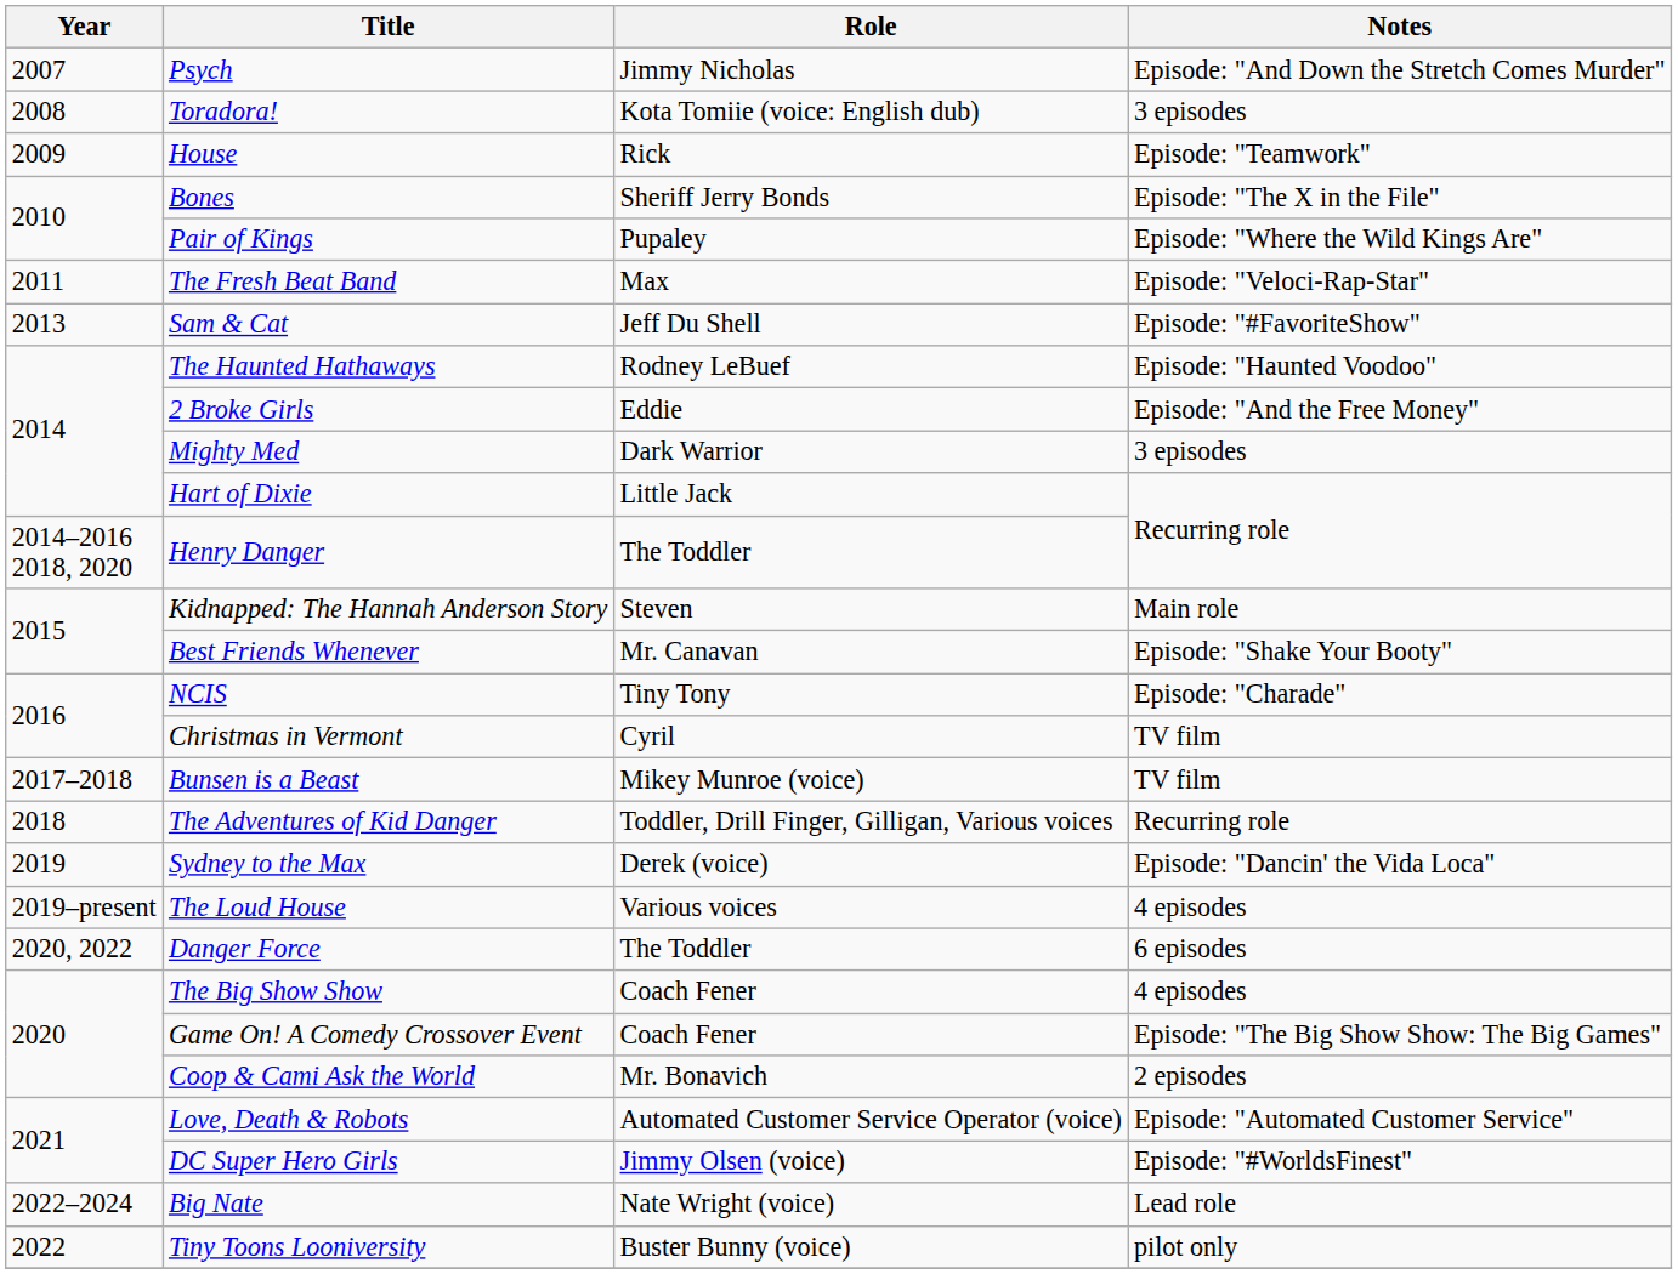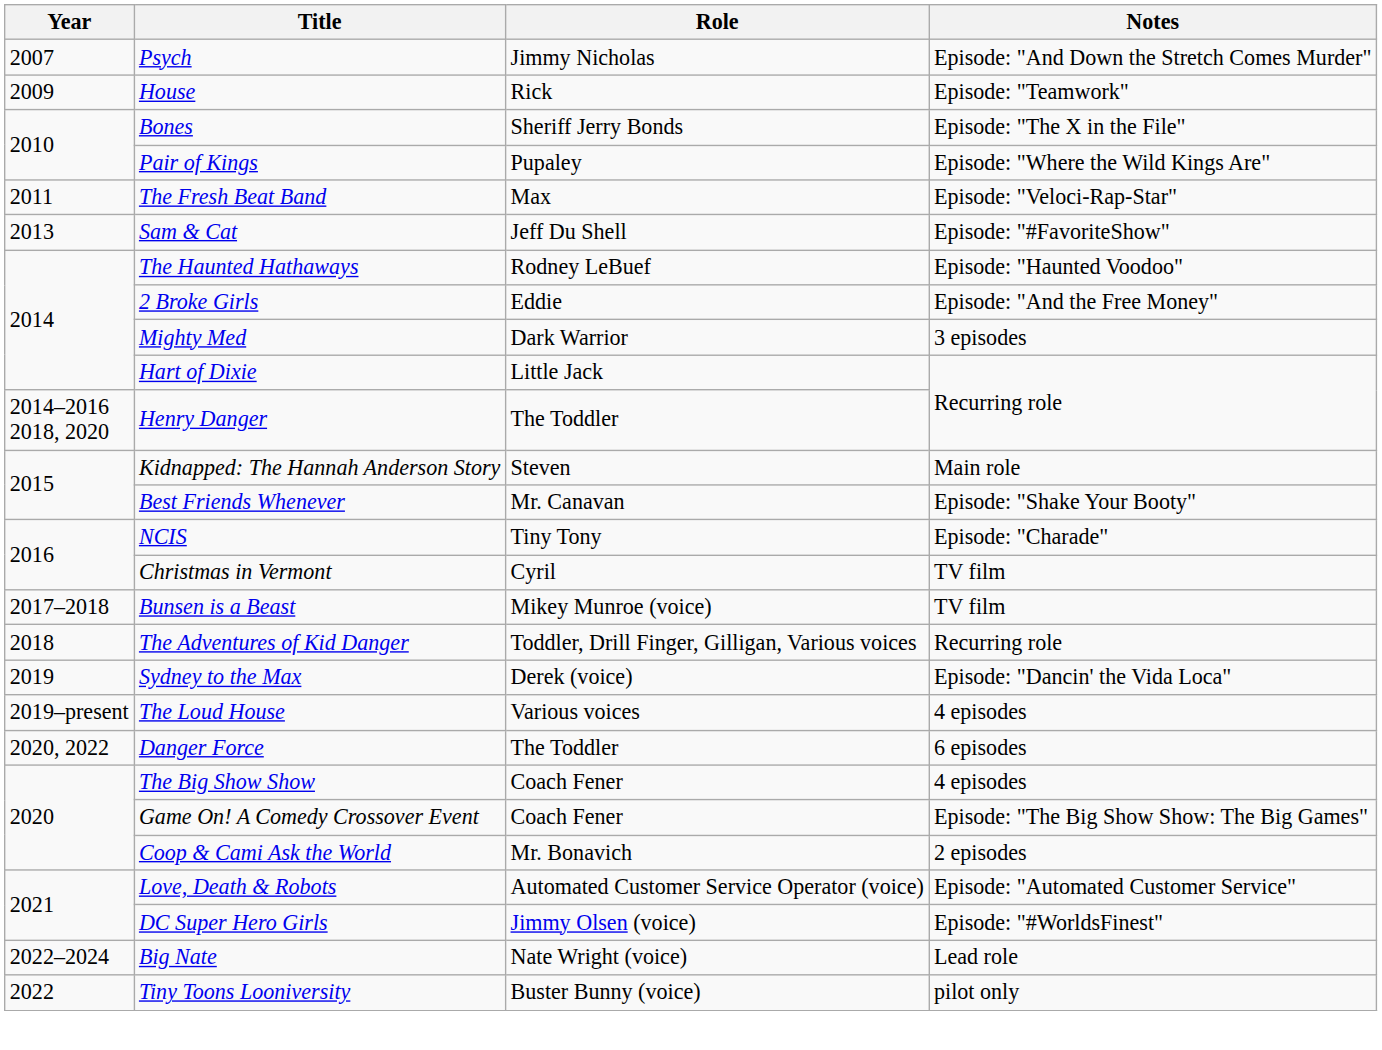 <table class="wikitable">
 <tr>
 <th>Year</th>
 <th>Title</th>
 <th>Role</th>
 <th>Notes</th>
 </tr>
 <tr>
 <td>2007</td>
 <td><em><a href='#'>Psych</a></em></td>
 <td>Jimmy Nicholas</td>
 <td>Episode: "And Down the Stretch Comes Murder"</td>
-</tr>
-<tr>
-<td>2008</td>
-<td><em><a href='#'>Toradora!</a></em></td>
-<td>Kota Tomiie (voice: English dub)</td>
-<td>3 episodes</td>
 </tr>
 <tr>
 <td>2009</td>
 <td><em><a href='#'>House</a></em></td>
 <td>Rick</td>
 <td>Episode: "Teamwork"</td>
 </tr>
 <tr>
 <td rowspan=2>2010</td>
 <td><em><a href='#'>Bones</a></em></td>
 <td>Sheriff Jerry Bonds</td>
 <td>Episode: "The X in the File"</td>
 </tr>
 <tr>
 <td><em><a href='#'>Pair of Kings</a></em></td>
 <td>Pupaley</td>
 <td>Episode: "Where the Wild Kings Are"</td>
 </tr>
 <tr>
 <td>2011</td>
 <td><em><a href='#'>The Fresh Beat Band</a></em></td>
 <td>Max</td>
 <td>Episode: "Veloci-Rap-Star"</td>
 </tr>
 <tr>
 <td>2013</td>
 <td><em><a href='#'>Sam & Cat</a></em></td>
 <td>Jeff Du Shell</td>
 <td>Episode: "#FavoriteShow"</td>
 </tr>
 <tr>
 <td rowspan=4>2014</td>
 <td><em><a href='#'>The Haunted Hathaways</a></em></td>
 <td>Rodney LeBuef</td>
 <td>Episode: "Haunted Voodoo"</td>
 </tr>
 <tr>
 <td><em><a href='#'>2 Broke Girls</a></em></td>
 <td>Eddie</td>
 <td>Episode: "And the Free Money"</td>
 </tr>
 <tr>
 <td><em><a href='#'>Mighty Med</a></em></td>
 <td>Dark Warrior</td>
 <td>3 episodes</td>
 </tr>
 <tr>
 <td><em><a href='#'>Hart of Dixie</a></em></td>
 <td>Little Jack</td>
 <td rowspan=2>Recurring role</td>
 </tr>
 <tr>
 <td>2014–2016<br>2018, 2020</td>
 <td><em><a href='#'>Henry Danger</a></em></td>
 <td>The Toddler</td>
 </tr>
 <tr>
 <td rowspan=2>2015</td>
 <td><em>Kidnapped: The Hannah Anderson Story</em></td>
 <td>Steven</td>
 <td>Main role</td>
 </tr>
 <tr>
 <td><em><a href='#'>Best Friends Whenever</a></em></td>
 <td>Mr. Canavan</td>
 <td>Episode: "Shake Your Booty"</td>
 </tr>
 <tr>
 <td rowspan=2>2016</td>
 <td><em><a href='#'>NCIS</a></em></td>
 <td>Tiny Tony</td>
 <td>Episode: "Charade"</td>
 </tr>
 <tr>
 <td><em>Christmas in Vermont</em></td>
 <td>Cyril</td>
 <td>TV film</td>
 </tr>
 <tr>
 <td>2017–2018</td>
 <td><em><a href='#'>Bunsen is a Beast</a></em></td>
 <td>Mikey Munroe (voice)</td>
 <td>TV film</td>
 </tr>
 <tr>
 <td>2018</td>
 <td><em><a href='#'>The Adventures of Kid Danger</a></em></td>
 <td>Toddler, Drill Finger, Gilligan, Various voices</td>
 <td>Recurring role</td>
 </tr>
 <tr>
 <td>2019</td>
 <td><em><a href='#'>Sydney to the Max</a></em></td>
 <td>Derek (voice)</td>
 <td>Episode: "Dancin' the Vida Loca"</td>
 </tr>
 <tr>
 <td>2019–present</td>
 <td><em><a href='#'>The Loud House</a></em></td>
 <td>Various voices</td>
 <td>4 episodes</td>
 </tr>
 <tr>
 <td>2020, 2022</td>
 <td><em><a href='#'>Danger Force</a></em></td>
 <td>The Toddler</td>
 <td>6 episodes</td>
 </tr>
 <tr>
 <td rowspan=3>2020</td>
 <td><em><a href='#'>The Big Show Show</a></em></td>
 <td>Coach Fener</td>
 <td>4 episodes</td>
 </tr>
 <tr>
 <td><em>Game On! A Comedy Crossover Event</em></td>
 <td>Coach Fener</td>
 <td>Episode: "The Big Show Show: The Big Games"</td>
 </tr>
 <tr>
 <td><em><a href='#'>Coop & Cami Ask the World</a></em></td>
 <td>Mr. Bonavich</td>
 <td>2 episodes</td>
 </tr>
 <tr>
 <td rowspan=2>2021</td>
 <td><em><a href='#'>Love, Death & Robots</a></em></td>
 <td>Automated Customer Service Operator (voice)</td>
 <td>Episode: "Automated Customer Service"</td>
 </tr>
 <tr>
 <td><em><a href='#'>DC Super Hero Girls</a></em></td>
 <td><a href='#'>Jimmy Olsen</a> (voice)</td>
 <td>Episode: "#WorldsFinest"</td>
 </tr>
 <tr>
 <td>2022–2024</td>
 <td><em><a href='#'>Big Nate</a></em></td>
 <td>Nate Wright (voice)</td>
 <td>Lead role</td>
 </tr>
 <tr>
 <td>2022</td>
 <td><em><a href='#'>Tiny Toons Looniversity</a></em></td>
 <td>Buster Bunny (voice)</td>
 <td>pilot only</td>
 </tr>
 <tr>
 </tr>
 </table>
